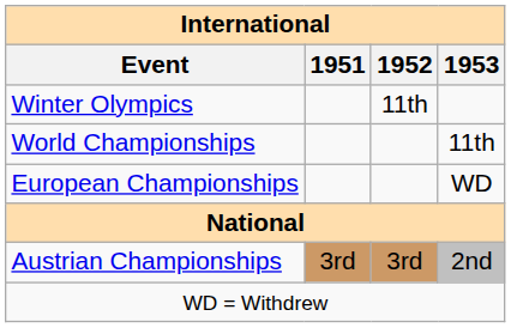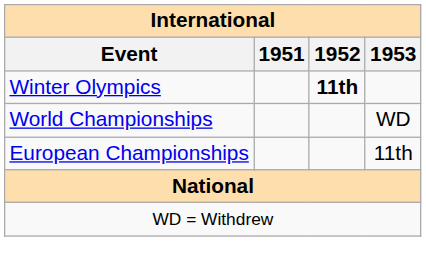 <table class="wikitable" style="text-align:center">
 <tr>
 <th style="background-color: #ffdead; " colspan=4 align=center>International</th>
 </tr>
 <tr>
 <th>Event</th>
 <th>1951</th>
 <th>1952</th>
 <th>1953</th>
 </tr>
 <tr>
 <td align=left><a href='#'>Winter Olympics</a></td>
 <td></td>
-<td>11th</td>
+<td><strong>11th</strong></td>
 <td></td>
 </tr>
 <tr>
 <td align=left><a href='#'>World Championships</a></td>
 <td></td>
 <td></td>
-<td>11th</td>
+<td>WD</td>
 </tr>
 <tr>
 <td align=left><a href='#'>European Championships</a></td>
 <td></td>
 <td></td>
-<td>WD</td>
+<td>11th</td>
 </tr>
 <tr>
 <th style="background-color: #ffdead; " colspan=4 align=center>National</th>
 </tr>
 <tr>
-<td align=left><a href='#'>Austrian Championships</a></td>
-<td bgcolor=cc9966>3rd</td>
-<td bgcolor=cc9966>3rd</td>
-<td bgcolor=silver>2nd</td>
-</tr>
-<tr>
 <td colspan=4 align=center><small> WD = Withdrew </small></td>
 </tr>
 </table>
